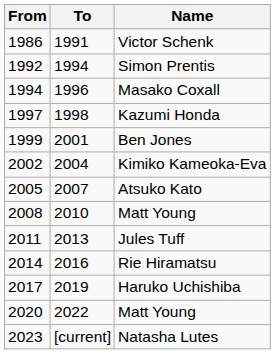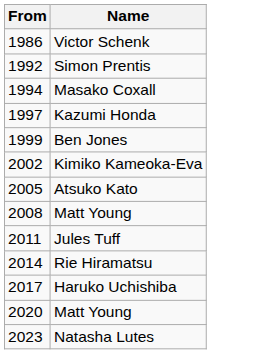 <table class="wikitable">
 <tr>
 <th>From</th>
-<th>To</th>
 <th>Name</th>
 </tr>
 <tr>
 <td>1986</td>
-<td>1991</td>
 <td>Victor Schenk</td>
 </tr>
 <tr>
 <td>1992</td>
-<td>1994</td>
 <td>Simon Prentis</td>
 </tr>
 <tr>
 <td>1994</td>
-<td>1996</td>
 <td>Masako Coxall</td>
 </tr>
 <tr>
 <td>1997</td>
-<td>1998</td>
 <td>Kazumi Honda</td>
 </tr>
 <tr>
 <td>1999</td>
-<td>2001</td>
 <td>Ben Jones</td>
 </tr>
 <tr>
 <td>2002</td>
-<td>2004</td>
 <td>Kimiko Kameoka-Eva</td>
 </tr>
 <tr>
 <td>2005</td>
-<td>2007</td>
 <td>Atsuko Kato</td>
 </tr>
 <tr>
 <td>2008</td>
-<td>2010</td>
 <td>Matt Young</td>
 </tr>
 <tr>
 <td>2011</td>
-<td>2013</td>
 <td>Jules Tuff</td>
 </tr>
 <tr>
 <td>2014</td>
-<td>2016</td>
 <td>Rie Hiramatsu</td>
 </tr>
 <tr>
 <td>2017</td>
-<td>2019</td>
 <td>Haruko Uchishiba</td>
 </tr>
 <tr>
 <td>2020</td>
-<td>2022</td>
 <td>Matt Young</td>
 </tr>
 <tr>
 <td>2023</td>
-<td>[current]</td>
 <td>Natasha Lutes</td>
 </tr>
 </table>
